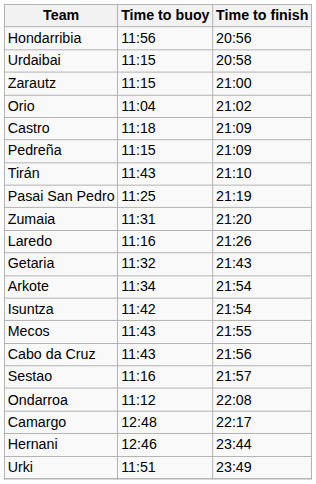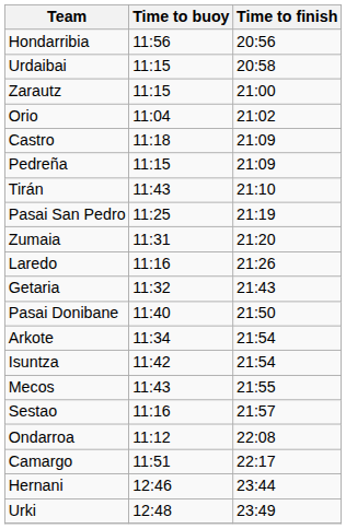 <table class="wikitable">
 <tr>
 <th>Team</th>
 <th>Time to buoy</th>
 <th>Time to finish</th>
 </tr>
 <tr>
 <td>Hondarribia</td>
 <td>11:56</td>
 <td>20:56</td>
 </tr>
 <tr>
 <td>Urdaibai</td>
 <td>11:15</td>
 <td>20:58</td>
 </tr>
 <tr>
 <td>Zarautz</td>
 <td>11:15</td>
 <td>21:00</td>
 </tr>
 <tr>
 <td>Orio</td>
 <td>11:04</td>
 <td>21:02</td>
 </tr>
 <tr>
 <td>Castro</td>
 <td>11:18</td>
 <td>21:09</td>
 </tr>
 <tr>
 <td>Pedreña</td>
 <td>11:15</td>
 <td>21:09</td>
 </tr>
 <tr>
 <td>Tirán</td>
 <td>11:43</td>
 <td>21:10</td>
 </tr>
 <tr>
 <td>Pasai San Pedro</td>
 <td>11:25</td>
 <td>21:19</td>
 </tr>
 <tr>
 <td>Zumaia</td>
 <td>11:31</td>
 <td>21:20</td>
 </tr>
 <tr>
 <td>Laredo</td>
 <td>11:16</td>
 <td>21:26</td>
 </tr>
 <tr>
 <td>Getaria</td>
 <td>11:32</td>
 <td>21:43</td>
 </tr>
 <tr>
+<td>Pasai Donibane</td>
+<td>11:40</td>
+<td>21:50</td>
+</tr>
+<tr>
 <td>Arkote</td>
 <td>11:34</td>
 <td>21:54</td>
 </tr>
 <tr>
 <td>Isuntza</td>
 <td>11:42</td>
 <td>21:54</td>
 </tr>
 <tr>
 <td>Mecos</td>
 <td>11:43</td>
 <td>21:55</td>
 </tr>
 <tr>
-<td>Cabo da Cruz</td>
-<td>11:43</td>
-<td>21:56</td>
-</tr>
-<tr>
 <td>Sestao</td>
 <td>11:16</td>
 <td>21:57</td>
 </tr>
 <tr>
 <td>Ondarroa</td>
 <td>11:12</td>
 <td>22:08</td>
 </tr>
 <tr>
 <td>Camargo</td>
-<td>12:48</td>
+<td>11:51</td>
 <td>22:17</td>
 </tr>
 <tr>
 <td>Hernani</td>
 <td>12:46</td>
 <td>23:44</td>
 </tr>
 <tr>
 <td>Urki</td>
-<td>11:51</td>
+<td>12:48</td>
 <td>23:49</td>
 </tr>
 <tr>
 </tr>
 </table>
